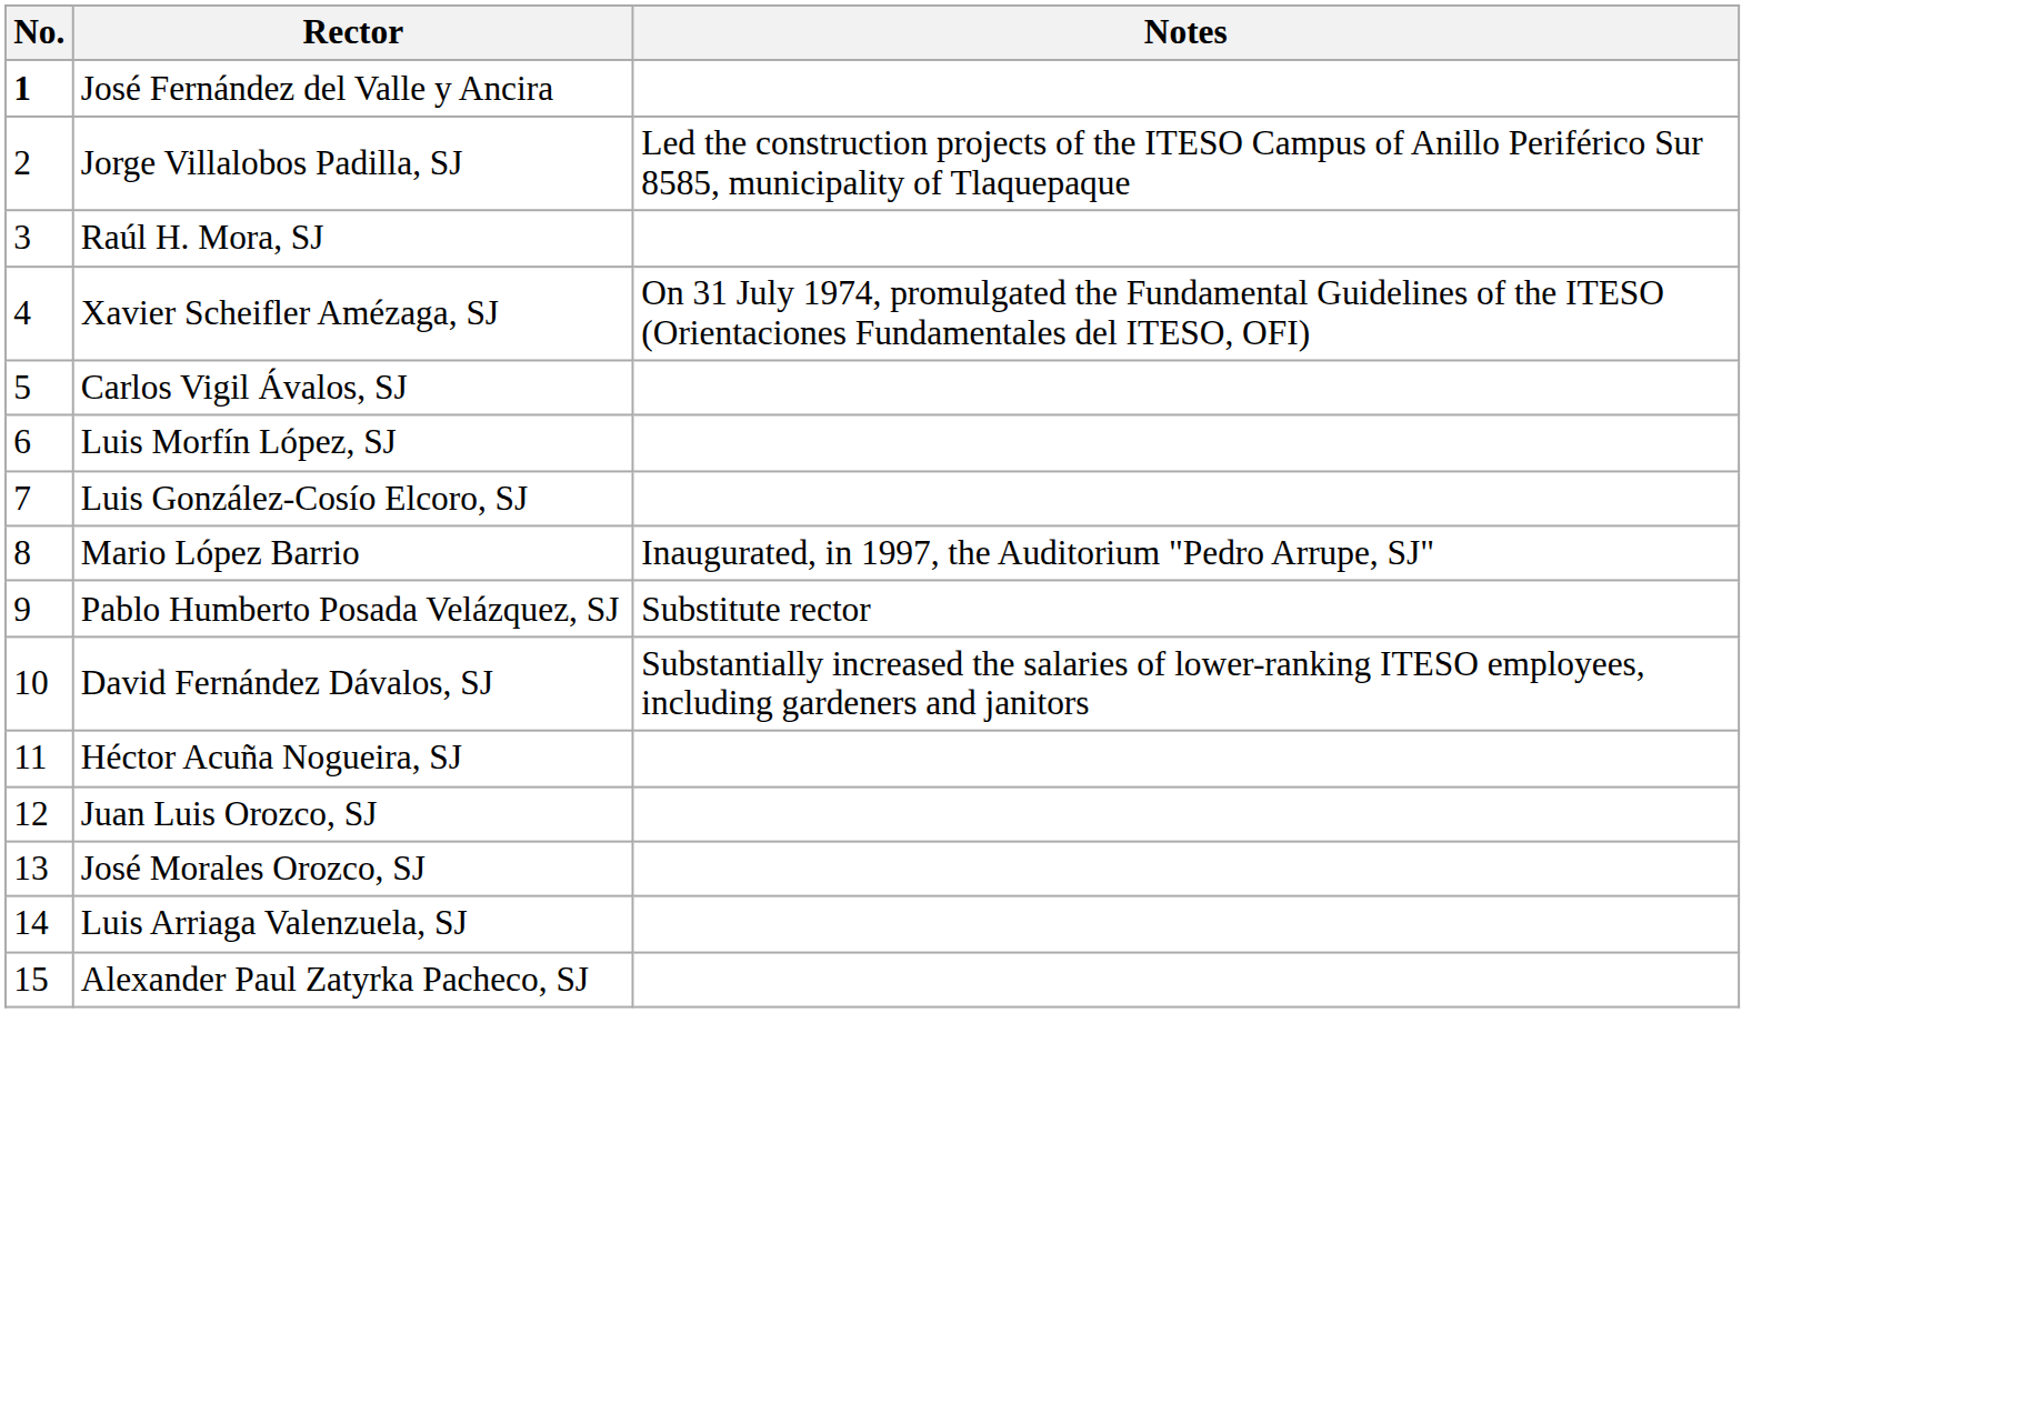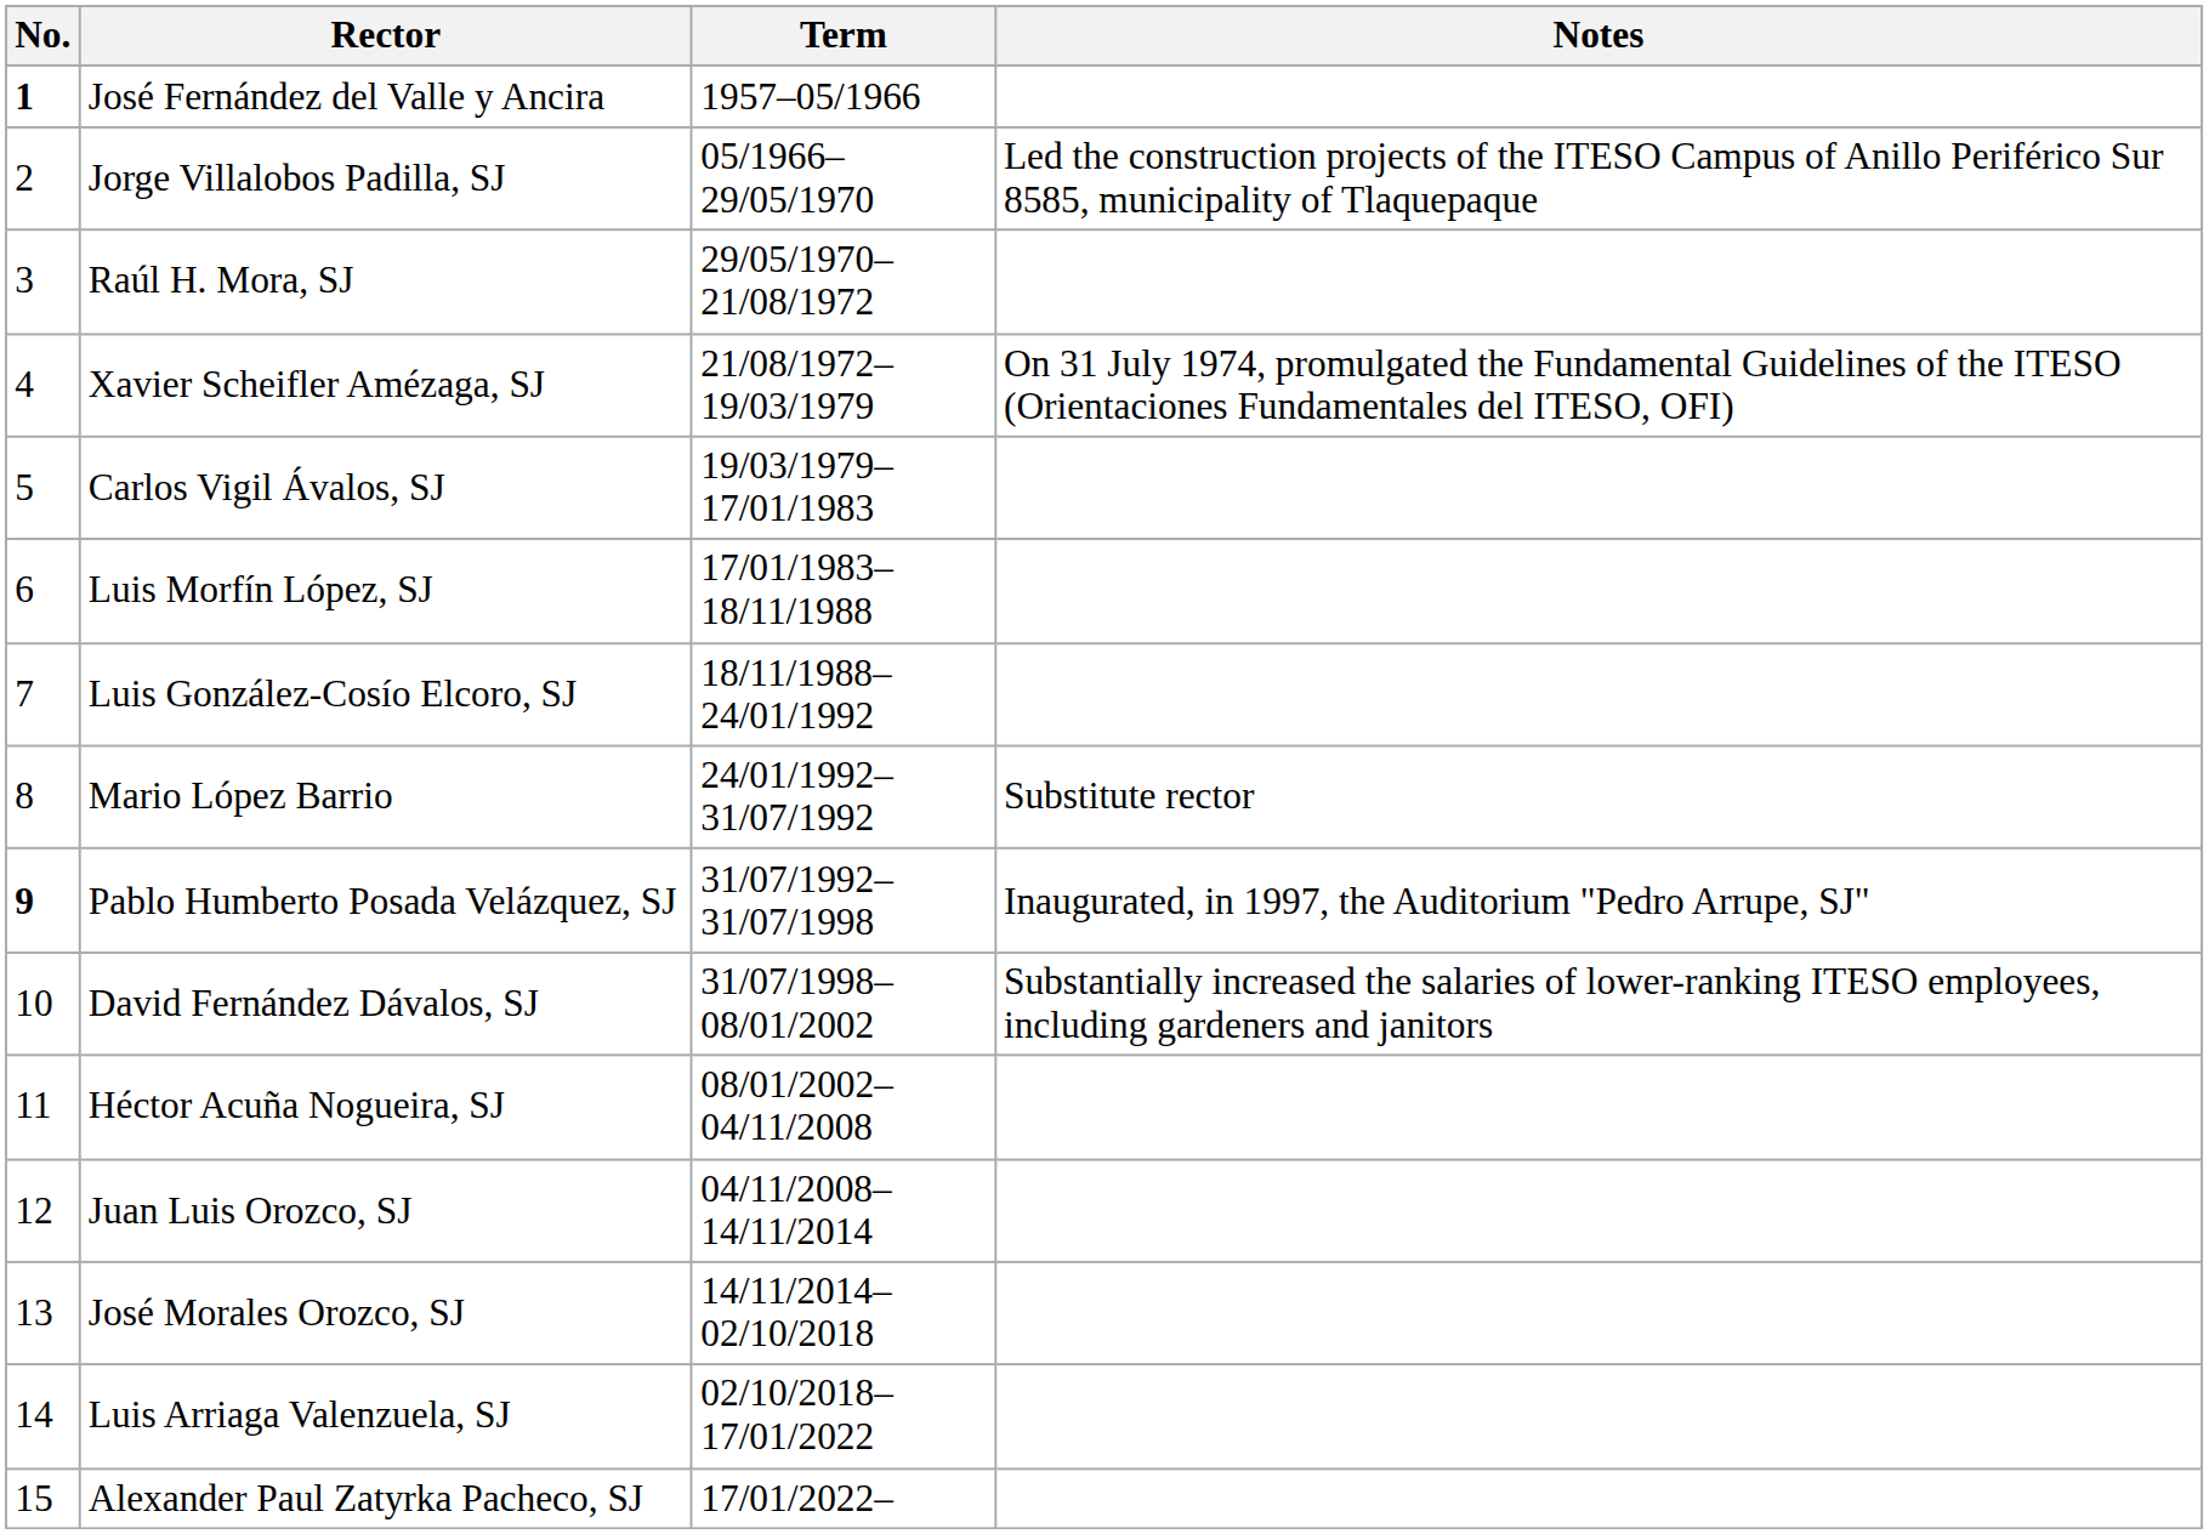 <table class="wikitable">
 <tr>
 <th width=4px>No.</th>
 <th width=250px>Rector</th>
+<th width=120px>Term</th>
 <th width=500px>Notes</th>
 </tr>
 <tr style="background:#ffffff">
 <td><strong>1</strong></td>
 <td>José Fernández del Valle y Ancira</td>
+<td>1957–05/1966</td>
 <td></td>
 </tr>
 <tr style="background:#ffffff">
 <td>2</td>
 <td>Jorge Villalobos Padilla, SJ</td>
+<td>05/1966–29/05/1970</td>
 <td>Led the construction projects of the ITESO Campus of Anillo Periférico Sur 8585, municipality of Tlaquepaque</td>
 </tr>
 <tr style="background:#ffffff">
 <td>3</td>
 <td>Raúl H. Mora, SJ</td>
+<td>29/05/1970–21/08/1972</td>
 <td></td>
 </tr>
 <tr style="background:#ffffff">
 <td>4</td>
 <td>Xavier Scheifler Amézaga, SJ</td>
+<td>21/08/1972–19/03/1979</td>
 <td>On 31 July 1974, promulgated the Fundamental Guidelines of the ITESO (Orientaciones Fundamentales del ITESO, OFI)</td>
 </tr>
 <tr style="background:#ffffff">
 <td>5</td>
 <td>Carlos Vigil Ávalos, SJ</td>
+<td>19/03/1979–17/01/1983</td>
 <td></td>
 </tr>
 <tr style="background:#ffffff">
 <td>6</td>
 <td>Luis Morfín López, SJ</td>
+<td>17/01/1983–18/11/1988</td>
 <td></td>
 </tr>
 <tr style="background:#ffffff">
 <td>7</td>
 <td>Luis González-Cosío Elcoro, SJ</td>
+<td>18/11/1988–24/01/1992</td>
 <td></td>
 </tr>
 <tr style="background:#ffffff">
 <td>8</td>
 <td>Mario López Barrio</td>
-<td>Inaugurated, in 1997, the Auditorium "Pedro Arrupe, SJ"</td>
+<td>24/01/1992–31/07/1992</td>
+<td>Substitute rector</td>
 </tr>
 <tr style="background:#ffffff">
-<td>9</td>
+<td><strong>9</strong></td>
 <td>Pablo Humberto Posada Velázquez, SJ</td>
-<td>Substitute rector</td>
+<td>31/07/1992–31/07/1998</td>
+<td>Inaugurated, in 1997, the Auditorium "Pedro Arrupe, SJ"</td>
 </tr>
 <tr style="background:#ffffff">
 <td>10</td>
 <td>David Fernández Dávalos, SJ</td>
+<td>31/07/1998–08/01/2002</td>
 <td>Substantially increased the salaries of lower-ranking ITESO employees, including gardeners and janitors</td>
 </tr>
 <tr style="background:#ffffff">
 <td>11</td>
 <td>Héctor Acuña Nogueira, SJ</td>
+<td>08/01/2002–04/11/2008</td>
 <td></td>
 </tr>
 <tr style="background:#ffffff">
 <td>12</td>
 <td>Juan Luis Orozco, SJ</td>
+<td>04/11/2008–14/11/2014</td>
 <td></td>
 </tr>
 <tr style="background:#ffffff">
 <td>13</td>
 <td>José Morales Orozco, SJ</td>
+<td>14/11/2014–02/10/2018</td>
 <td></td>
 </tr>
 <tr style="background:#ffffff">
 <td>14</td>
 <td>Luis Arriaga Valenzuela, SJ</td>
+<td>02/10/2018–17/01/2022</td>
 <td></td>
 </tr>
 <tr style="background:#ffffff">
 <td>15</td>
 <td>Alexander Paul Zatyrka Pacheco, SJ</td>
+<td>17/01/2022–</td>
 <td></td>
 </tr>
 </table>
